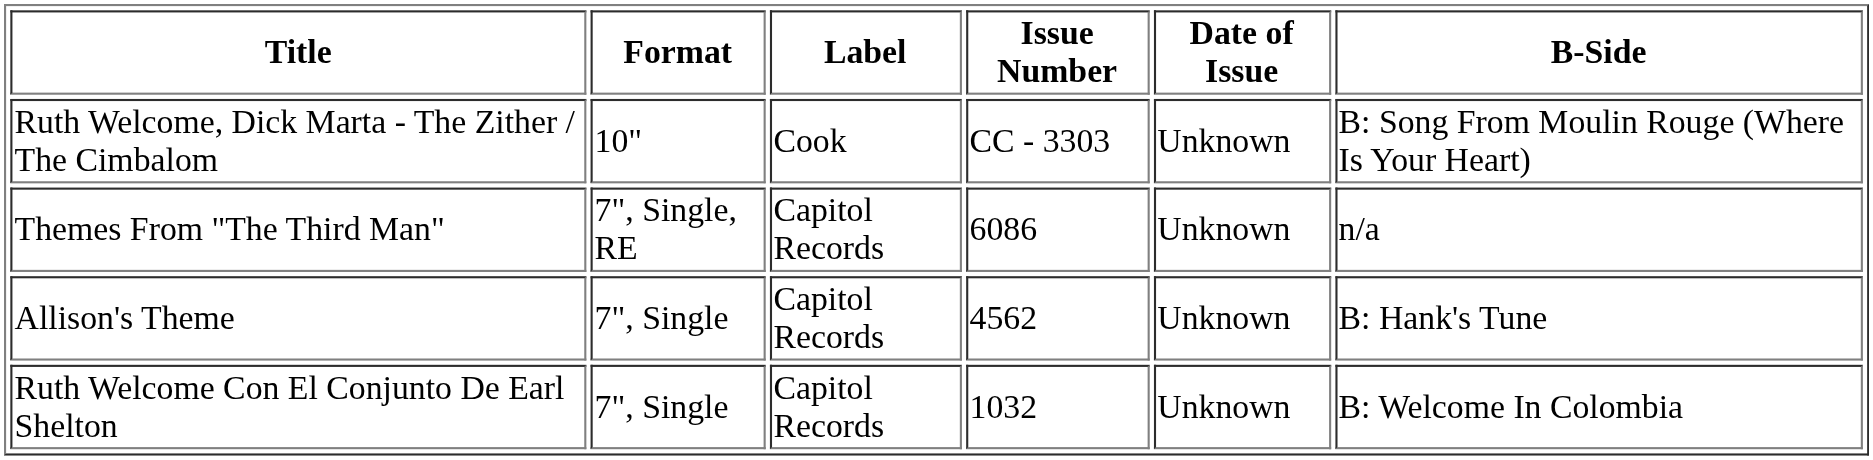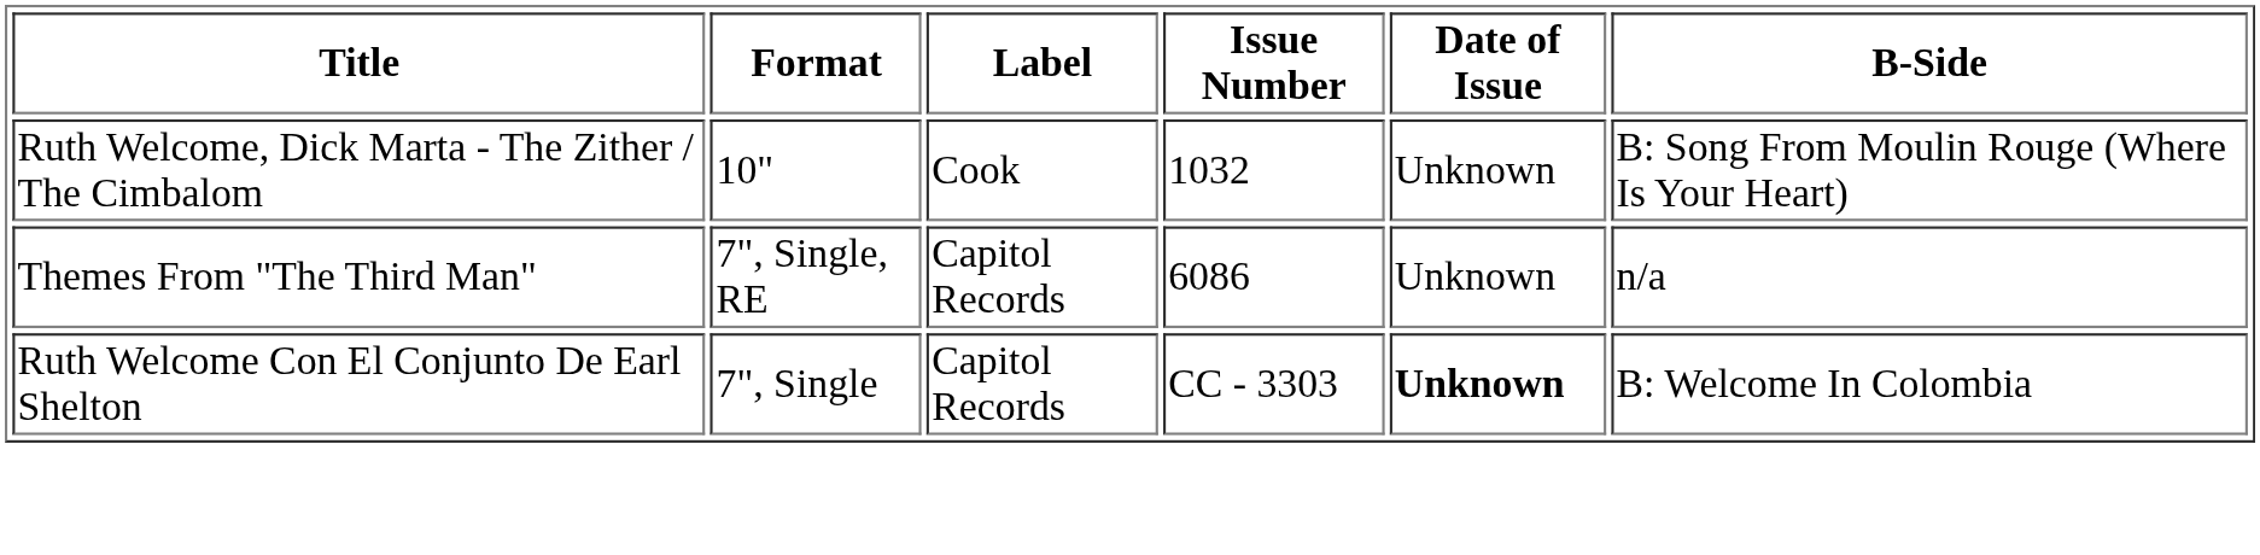 <table border="1">
 <tr>
 <th>Title</th>
 <th>Format</th>
 <th>Label</th>
 <th>Issue Number</th>
 <th>Date of Issue</th>
 <th>B-Side</th>
 </tr>
 <tr>
 <td>Ruth Welcome, Dick Marta -  The Zither / The Cimbalom</td>
 <td>10"</td>
 <td>Cook</td>
-<td>CC - 3303</td>
+<td>1032</td>
 <td>Unknown</td>
 <td>B: Song From Moulin Rouge (Where Is Your Heart)</td>
 </tr>
 <tr>
 <td>Themes From "The Third Man"</td>
 <td>7", Single, RE</td>
 <td>Capitol Records</td>
 <td>6086</td>
 <td>Unknown</td>
 <td>n/a</td>
 </tr>
 <tr>
-<td>Allison's Theme</td>
-<td>7", Single</td>
-<td>Capitol Records</td>
-<td>4562</td>
-<td>Unknown</td>
-<td>B: Hank's Tune</td>
-</tr>
-<tr>
 <td>Ruth Welcome Con El Conjunto De Earl Shelton</td>
 <td>7", Single</td>
 <td>Capitol Records</td>
-<td>1032</td>
-<td>Unknown</td>
+<td>CC - 3303</td>
+<td><strong>Unknown</strong></td>
 <td>B: Welcome In Colombia</td>
 </tr>
 </table>
